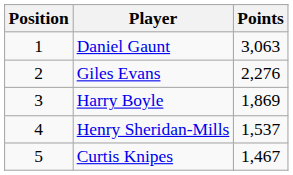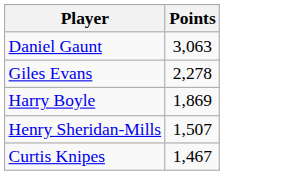 <table class="wikitable">
 <tr>
-<th>Position</th>
 <th>Player</th>
 <th>Points</th>
 </tr>
 <tr>
-<td align=center>1</td>
 <td> <a href='#'>Daniel Gaunt</a></td>
 <td align=center>3,063</td>
 </tr>
 <tr>
-<td align=center>2</td>
 <td> <a href='#'>Giles Evans</a></td>
-<td align=center>2,276</td>
+<td align=center>2,278</td>
 </tr>
 <tr>
-<td align=center>3</td>
 <td> <a href='#'>Harry Boyle</a></td>
 <td align=center>1,869</td>
 </tr>
 <tr>
-<td align=center>4</td>
 <td> <a href='#'>Henry Sheridan-Mills</a></td>
-<td align=center>1,537</td>
+<td align=center>1,507</td>
 </tr>
 <tr>
-<td align=center>5</td>
 <td> <a href='#'>Curtis Knipes</a></td>
 <td align=center>1,467</td>
 </tr>
 </table>
